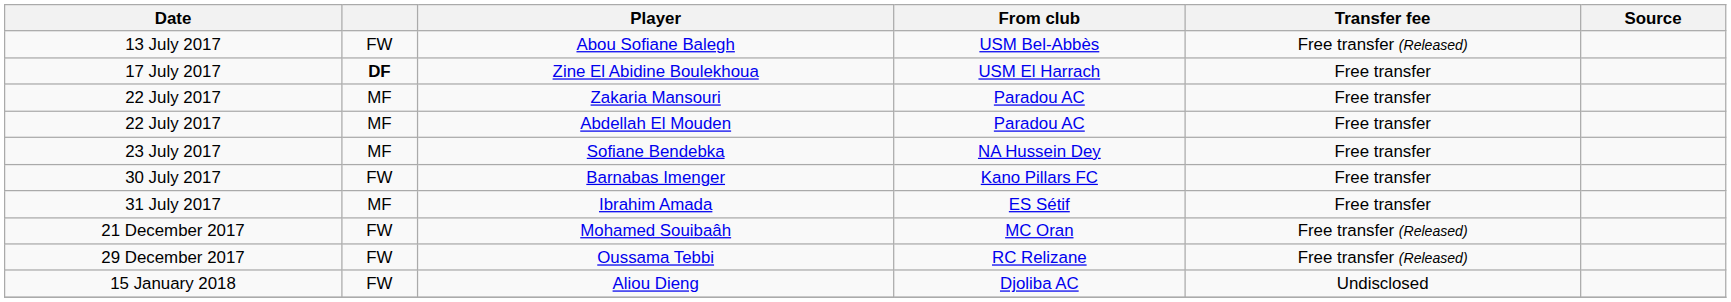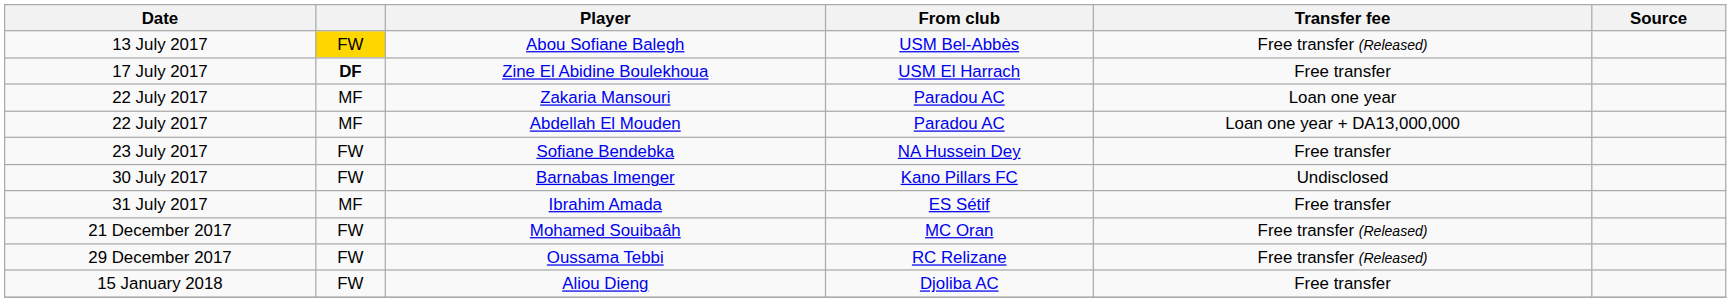 <table class="wikitable sortable" style="width:70%; text-align:center; font-size:85%; text-align:centre;">
 <tr>
 <th>Date</th>
 <th></th>
 <th>Player</th>
 <th>From club</th>
 <th>Transfer fee</th>
 <th>Source</th>
 </tr>
 <tr>
 <td>13 July 2017</td>
-<td>FW</td>
+<td style="background: gold;">FW</td>
 <td> <a href='#'>Abou Sofiane Balegh</a></td>
 <td><a href='#'>USM Bel-Abbès</a></td>
 <td>Free transfer <small><em>(Released)</em></small></td>
 <td></td>
 </tr>
 <tr>
 <td>17 July 2017</td>
 <td><strong>DF</strong></td>
 <td> <a href='#'>Zine El Abidine Boulekhoua</a></td>
 <td><a href='#'>USM El Harrach</a></td>
 <td>Free transfer</td>
 <td></td>
 </tr>
 <tr>
 <td>22 July 2017</td>
 <td>MF</td>
 <td> <a href='#'>Zakaria Mansouri</a></td>
 <td><a href='#'>Paradou AC</a></td>
-<td>Free transfer</td>
+<td>Loan one year</td>
 <td></td>
 </tr>
 <tr>
 <td>22 July 2017</td>
 <td>MF</td>
 <td> <a href='#'>Abdellah El Mouden</a></td>
 <td><a href='#'>Paradou AC</a></td>
-<td>Free transfer</td>
+<td>Loan one year + DA13,000,000</td>
 <td></td>
 </tr>
 <tr>
 <td>23 July 2017</td>
-<td>MF</td>
+<td>FW</td>
 <td> <a href='#'>Sofiane Bendebka</a></td>
 <td><a href='#'>NA Hussein Dey</a></td>
 <td>Free transfer</td>
 <td></td>
 </tr>
 <tr>
 <td>30 July 2017</td>
 <td>FW</td>
 <td> <a href='#'>Barnabas Imenger</a></td>
 <td> <a href='#'>Kano Pillars FC</a></td>
-<td>Free transfer</td>
+<td>Undisclosed</td>
 <td></td>
 </tr>
 <tr>
 <td>31 July 2017</td>
 <td>MF</td>
 <td> <a href='#'>Ibrahim Amada</a></td>
 <td><a href='#'>ES Sétif</a></td>
 <td>Free transfer</td>
 <td></td>
 </tr>
 <tr>
 <td>21 December 2017</td>
 <td>FW</td>
 <td> <a href='#'>Mohamed Souibaâh</a></td>
 <td><a href='#'>MC Oran</a></td>
 <td>Free transfer <small><em>(Released)</em></small></td>
 <td></td>
 </tr>
 <tr>
 <td>29 December 2017</td>
 <td>FW</td>
 <td> <a href='#'>Oussama Tebbi</a></td>
 <td><a href='#'>RC Relizane</a></td>
 <td>Free transfer <small><em>(Released)</em></small></td>
 <td></td>
 </tr>
 <tr>
 <td>15 January 2018</td>
 <td>FW</td>
 <td> <a href='#'>Aliou Dieng</a></td>
 <td> <a href='#'>Djoliba AC</a></td>
-<td>Undisclosed</td>
+<td>Free transfer</td>
 <td></td>
 </tr>
 <tr>
 </tr>
 </table>
